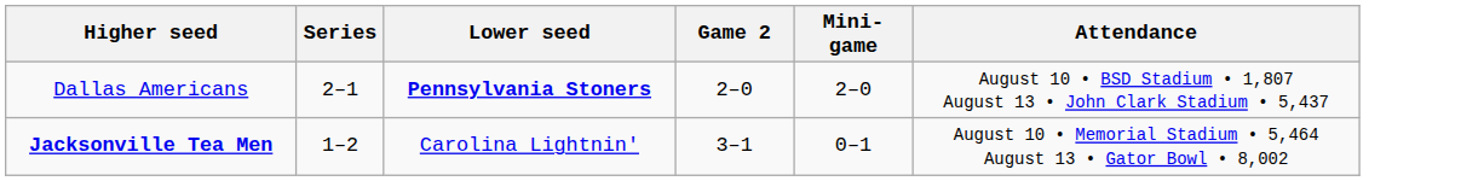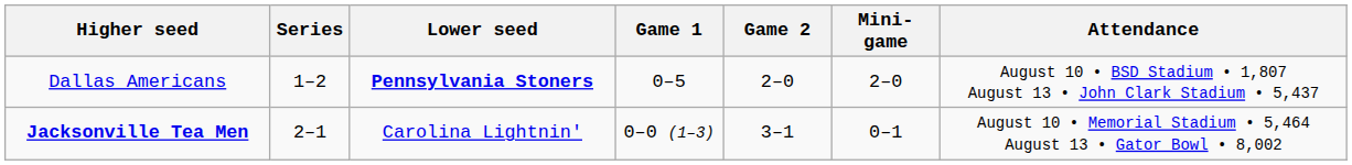 <table class="wikitable"; style="text-align:center">
 <tr>
 <th width=180>Higher seed</th>
 <th width=50>Series</th>
 <th width=180>Lower seed</th>
+<th width=70>Game 1</th>
 <th width=70>Game 2</th>
 <th width=70>Mini-game</th>
 <th width=280>Attendance</th>
 </tr>
 <tr>
 <td align=center><a href='#'>Dallas Americans</a></td>
-<td>2–1</td>
+<td>1–2</td>
 <td align=center><strong><a href='#'>Pennsylvania Stoners</a></strong></td>
+<td>0–5</td>
 <td>2–0</td>
 <td>2–0</td>
 <td><small>August 10 • <a href='#'>BSD Stadium</a> • 1,807<br>August 13 • <a href='#'>John Clark Stadium</a> • 5,437</small></td>
 </tr>
 <tr>
 <td align=center><strong><a href='#'>Jacksonville Tea Men</a></strong></td>
-<td>1–2</td>
+<td>2–1</td>
 <td align=center><a href='#'>Carolina Lightnin'</a></td>
+<td>0–0 <small><em>(1–3)</em></small></td>
 <td>3–1</td>
 <td>0–1</td>
 <td><small>August 10 • <a href='#'>Memorial Stadium</a> • 5,464<br>August 13 • <a href='#'>Gator Bowl</a> • 8,002</small></td>
 </tr>
 </table>
